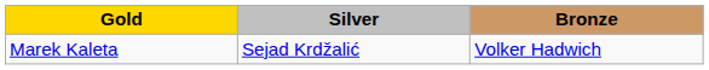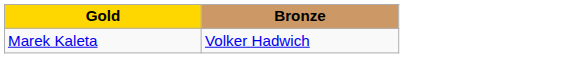 <table class="wikitable" style="text-align:left">
 <tr align="center">
 <td width=200 bgcolor=gold><strong>Gold</strong></td>
-<td width=200 bgcolor=silver><strong>Silver</strong></td>
 <td width=200 bgcolor=CC9966><strong>Bronze</strong></td>
 </tr>
 <tr>
 <td><a href='#'>Marek Kaleta</a><br><em></em></td>
-<td><a href='#'>Sejad Krdžalić</a><br><em></em></td>
 <td><a href='#'>Volker Hadwich</a><br><em></em></td>
 </tr>
 </table>
